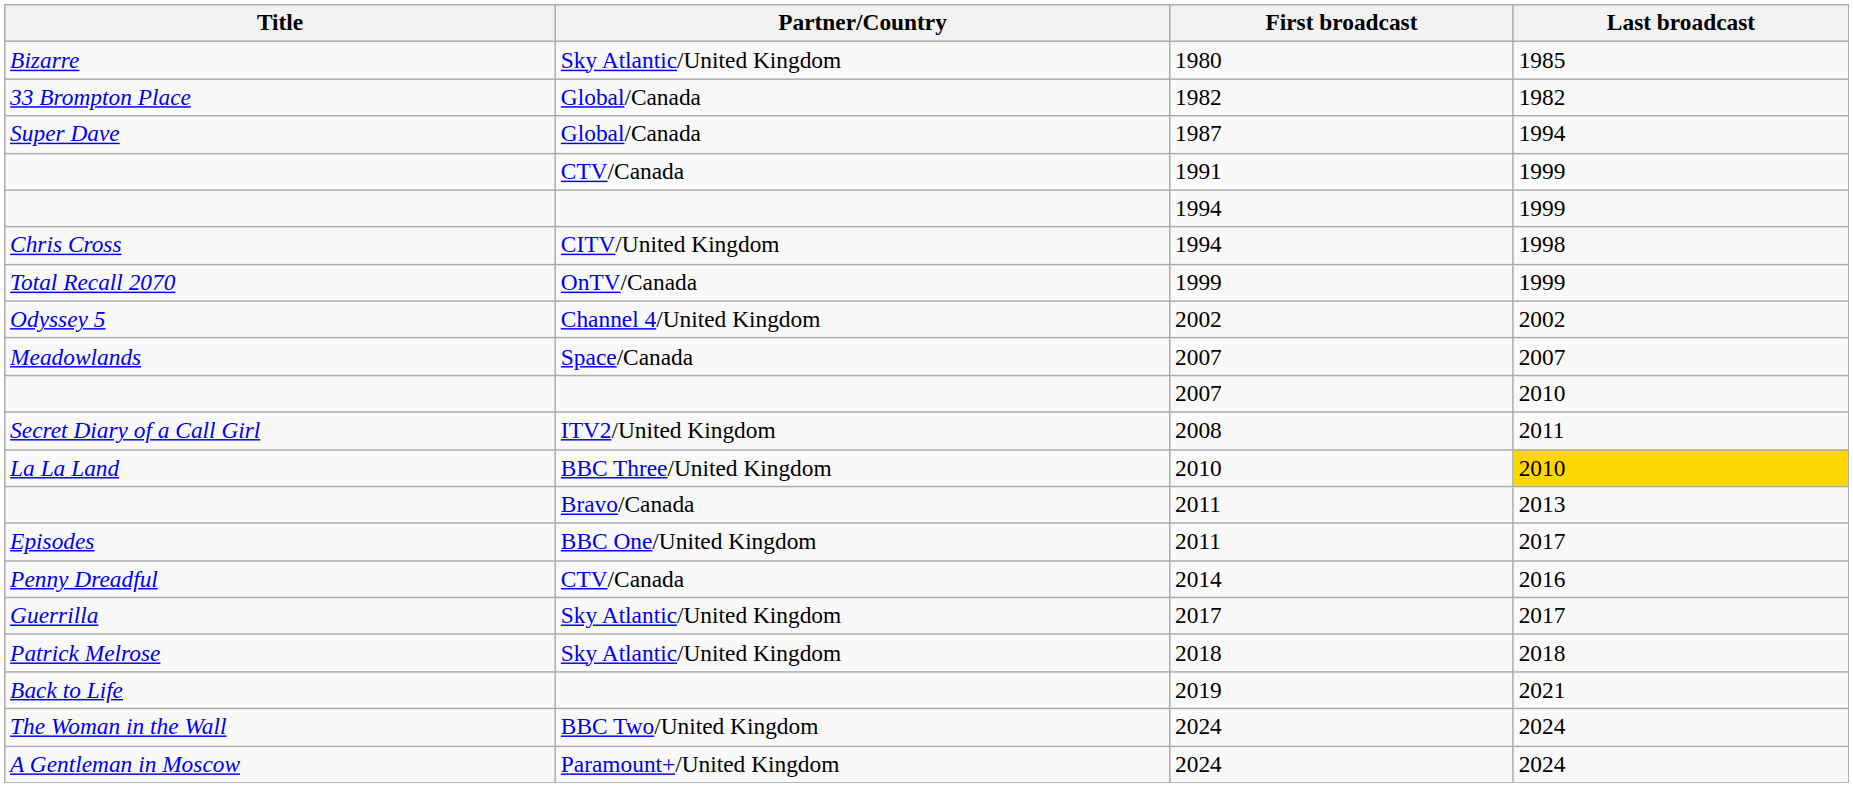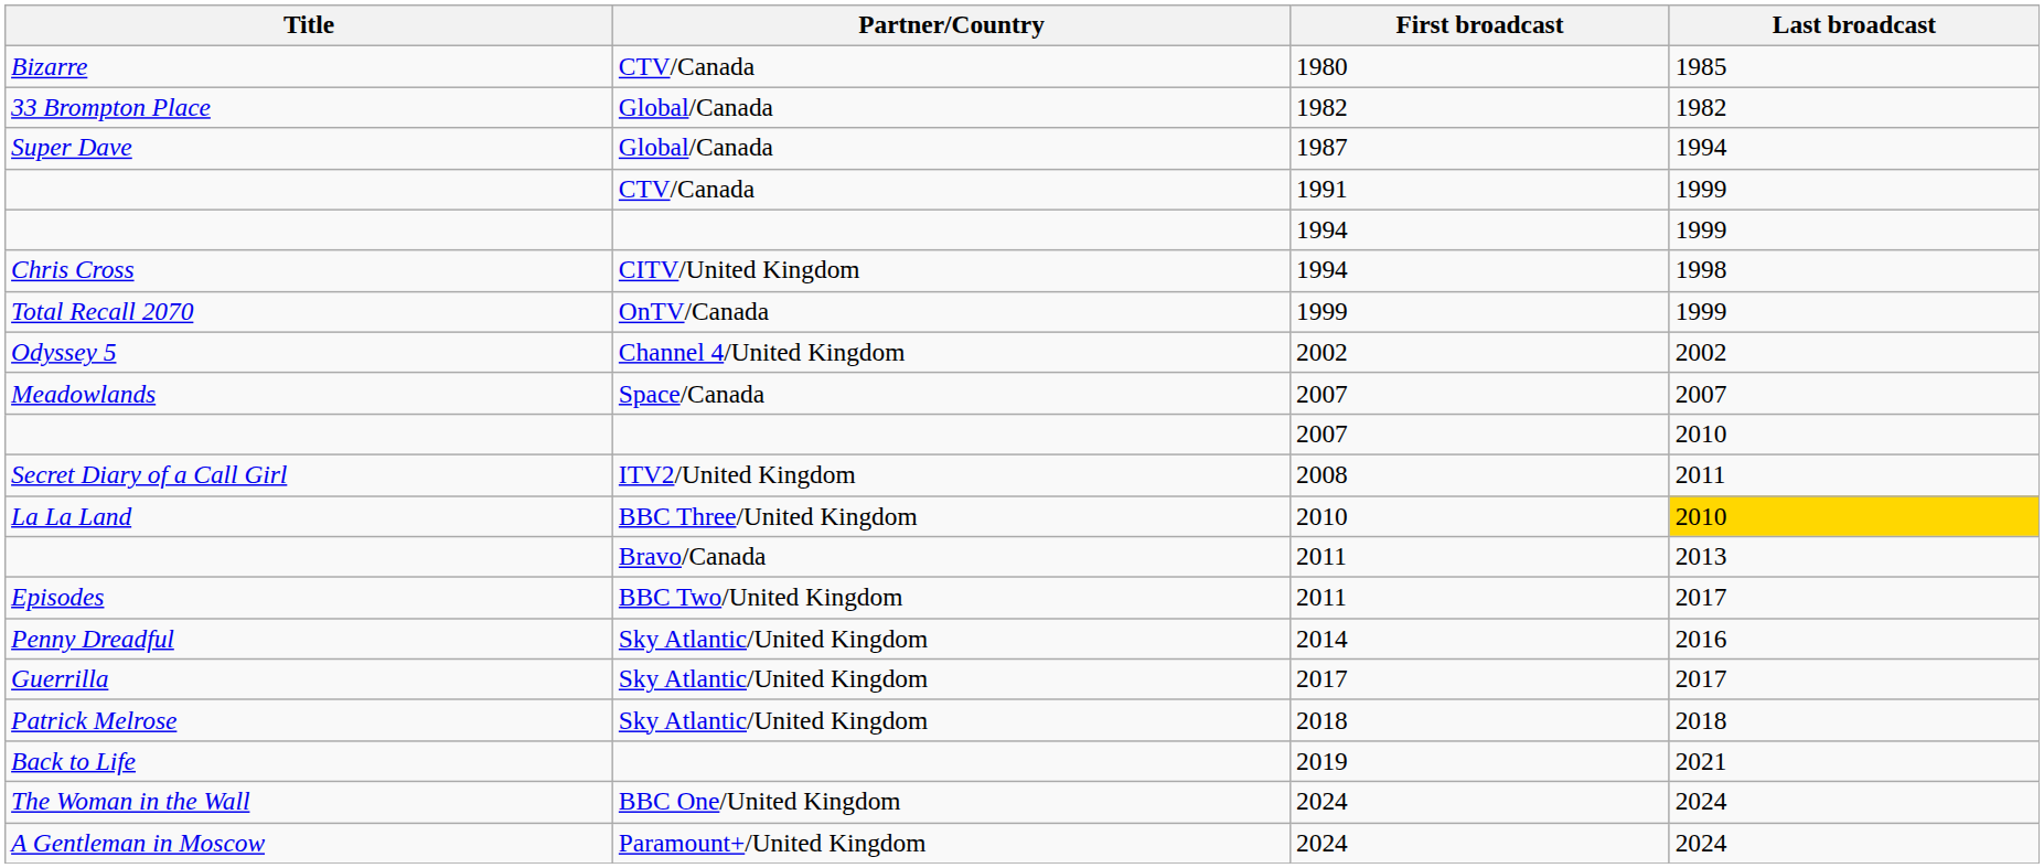 <table class="wikitable sortable" style="width:100%;">
 <tr>
 <th>Title</th>
 <th>Partner/Country</th>
 <th>First broadcast</th>
 <th>Last broadcast</th>
 </tr>
 <tr>
 <td><em><a href='#'>Bizarre</a></em></td>
-<td><a href='#'>Sky Atlantic</a>/United Kingdom</td>
+<td><a href='#'>CTV</a>/Canada</td>
 <td>1980</td>
 <td>1985</td>
 </tr>
 <tr>
 <td><em><a href='#'>33 Brompton Place</a></em></td>
 <td><a href='#'>Global</a>/Canada</td>
 <td>1982</td>
 <td>1982</td>
 </tr>
 <tr>
 <td><em><a href='#'>Super Dave</a></em></td>
 <td><a href='#'>Global</a>/Canada</td>
 <td>1987</td>
 <td>1994</td>
 </tr>
 <tr>
 <td><em></em></td>
 <td><a href='#'>CTV</a>/Canada</td>
 <td>1991</td>
 <td>1999</td>
 </tr>
 <tr>
 <td><em></em></td>
 <td></td>
 <td>1994</td>
 <td>1999</td>
 </tr>
 <tr>
 <td><em><a href='#'>Chris Cross</a></em></td>
 <td><a href='#'>CITV</a>/United Kingdom</td>
 <td>1994</td>
 <td>1998</td>
 </tr>
 <tr>
 <td><em><a href='#'>Total Recall 2070</a></em></td>
 <td><a href='#'>OnTV</a>/Canada</td>
 <td>1999</td>
 <td>1999</td>
 </tr>
 <tr>
 <td><em><a href='#'>Odyssey 5</a></em></td>
 <td><a href='#'>Channel 4</a>/United Kingdom</td>
 <td>2002</td>
 <td>2002</td>
 </tr>
 <tr>
 <td><em><a href='#'>Meadowlands</a></em></td>
 <td><a href='#'>Space</a>/Canada</td>
 <td>2007</td>
 <td>2007</td>
 </tr>
 <tr>
 <td><em></em></td>
 <td></td>
 <td>2007</td>
 <td>2010</td>
 </tr>
 <tr>
 <td><em><a href='#'>Secret Diary of a Call Girl</a></em></td>
 <td><a href='#'>ITV2</a>/United Kingdom</td>
 <td>2008</td>
 <td>2011</td>
 </tr>
 <tr>
 <td><em><a href='#'>La La Land</a></em></td>
 <td><a href='#'>BBC Three</a>/United Kingdom</td>
 <td>2010</td>
 <td style="background: gold;">2010</td>
 </tr>
 <tr>
 <td><em></em></td>
 <td><a href='#'>Bravo</a>/Canada</td>
 <td>2011</td>
 <td>2013</td>
 </tr>
 <tr>
 <td><em><a href='#'>Episodes</a></em></td>
-<td><a href='#'>BBC One</a>/United Kingdom</td>
+<td><a href='#'>BBC Two</a>/United Kingdom</td>
 <td>2011</td>
 <td>2017</td>
 </tr>
 <tr>
 <td><em><a href='#'>Penny Dreadful</a></em></td>
-<td><a href='#'>CTV</a>/Canada</td>
+<td><a href='#'>Sky Atlantic</a>/United Kingdom</td>
 <td>2014</td>
 <td>2016</td>
 </tr>
 <tr>
 <td><em><a href='#'>Guerrilla</a></em></td>
 <td><a href='#'>Sky Atlantic</a>/United Kingdom</td>
 <td>2017</td>
 <td>2017</td>
 </tr>
 <tr>
 <td><em><a href='#'>Patrick Melrose</a></em></td>
 <td><a href='#'>Sky Atlantic</a>/United Kingdom</td>
 <td>2018</td>
 <td>2018</td>
 </tr>
 <tr>
 <td><em><a href='#'>Back to Life</a></em></td>
 <td></td>
 <td>2019</td>
 <td>2021</td>
 </tr>
 <tr>
 <td><em><a href='#'>The Woman in the Wall</a></em></td>
-<td><a href='#'>BBC Two</a>/United Kingdom</td>
+<td><a href='#'>BBC One</a>/United Kingdom</td>
 <td>2024</td>
 <td>2024</td>
 </tr>
 <tr>
 <td><em><a href='#'>A Gentleman in Moscow</a></em></td>
 <td><a href='#'>Paramount+</a>/United Kingdom</td>
 <td>2024</td>
 <td>2024</td>
 </tr>
 </table>
